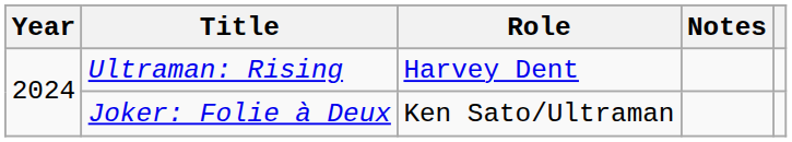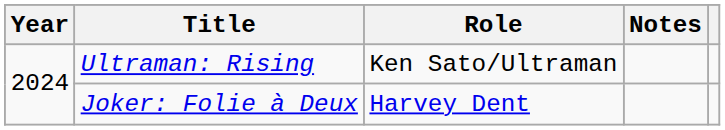 <table class="wikitable">
 <tr>
 <th>Year</th>
 <th>Title</th>
 <th>Role</th>
 <th>Notes</th>
 <th></th>
 </tr>
 <tr>
 <td rowspan="2">2024</td>
 <td><em><a href='#'>Ultraman: Rising</a></em></td>
-<td><a href='#'>Harvey Dent</a></td>
+<td>Ken Sato/Ultraman</td>
 <td></td>
 <td></td>
 </tr>
 <tr>
 <td><em><a href='#'>Joker: Folie à Deux</a></em></td>
-<td>Ken Sato/Ultraman</td>
+<td><a href='#'>Harvey Dent</a></td>
 <td></td>
 <td></td>
 </tr>
 </table>
